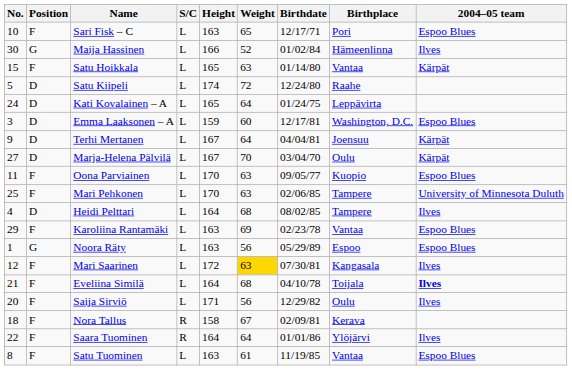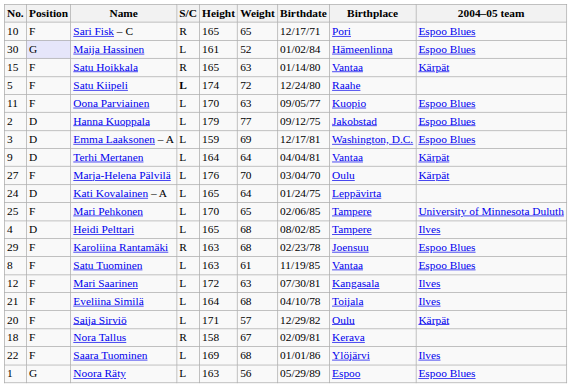 <table class="wikitable">
 <tr>
 <th>No.</th>
 <th>Position</th>
 <th>Name</th>
 <th>S/C</th>
 <th>Height</th>
 <th>Weight</th>
 <th>Birthdate</th>
 <th>Birthplace</th>
 <th>2004–05 team</th>
 </tr>
 <tr>
 <td>10</td>
 <td>F</td>
 <td><a href='#'>Sari Fisk</a> – C</td>
-<td>L</td>
-<td>163</td>
+<td>R</td>
+<td>165</td>
 <td>65</td>
 <td>12/17/71</td>
 <td><a href='#'>Pori</a></td>
 <td><a href='#'>Espoo Blues</a></td>
 </tr>
 <tr>
 <td>30</td>
-<td>G</td>
+<td style="background: lavender;">G</td>
 <td><a href='#'>Maija Hassinen</a></td>
 <td>L</td>
-<td>166</td>
+<td>161</td>
 <td>52</td>
 <td>01/02/84</td>
 <td><a href='#'>Hämeenlinna</a></td>
-<td><a href='#'>Ilves</a></td>
+<td><a href='#'>Espoo Blues</a></td>
 </tr>
 <tr>
 <td>15</td>
 <td>F</td>
 <td><a href='#'>Satu Hoikkala</a></td>
-<td>L</td>
+<td>R</td>
 <td>165</td>
 <td>63</td>
 <td>01/14/80</td>
 <td><a href='#'>Vantaa</a></td>
 <td><a href='#'>Kärpät</a></td>
 </tr>
 <tr>
 <td>5</td>
-<td>D</td>
+<td>F</td>
 <td><a href='#'>Satu Kiipeli</a></td>
-<td>L</td>
+<td><strong>L</strong></td>
 <td>174</td>
 <td>72</td>
 <td>12/24/80</td>
 <td><a href='#'>Raahe</a></td>
 <td></td>
+</tr>
+<tr>
+<td>11</td>
+<td>F</td>
+<td><a href='#'>Oona Parviainen</a></td>
+<td>L</td>
+<td>170</td>
+<td>63</td>
+<td>09/05/77</td>
+<td><a href='#'>Kuopio</a></td>
+<td><a href='#'>Espoo Blues</a></td>
+</tr>
+<tr>
+<td>2</td>
+<td>D</td>
+<td><a href='#'>Hanna Kuoppala</a></td>
+<td>L</td>
+<td>179</td>
+<td>77</td>
+<td>09/12/75</td>
+<td><a href='#'>Jakobstad</a></td>
+<td><a href='#'>Espoo Blues</a></td>
+</tr>
+<tr>
+<td>3</td>
+<td>D</td>
+<td><a href='#'>Emma Laaksonen</a> – A</td>
+<td>L</td>
+<td>159</td>
+<td>69</td>
+<td>12/17/81</td>
+<td><a href='#'>Washington, D.C.</a></td>
+<td><a href='#'>Espoo Blues</a></td>
+</tr>
+<tr>
+<td>9</td>
+<td>D</td>
+<td><a href='#'>Terhi Mertanen</a></td>
+<td>L</td>
+<td>164</td>
+<td>64</td>
+<td>04/04/81</td>
+<td><a href='#'>Vantaa</a></td>
+<td><a href='#'>Kärpät</a></td>
+</tr>
+<tr>
+<td>27</td>
+<td>F</td>
+<td><a href='#'>Marja-Helena Pälvilä</a></td>
+<td>L</td>
+<td>176</td>
+<td>70</td>
+<td>03/04/70</td>
+<td><a href='#'>Oulu</a></td>
+<td><a href='#'>Kärpät</a></td>
 </tr>
 <tr>
 <td>24</td>
 <td>D</td>
 <td><a href='#'>Kati Kovalainen</a> – A</td>
 <td>L</td>
 <td>165</td>
 <td>64</td>
 <td>01/24/75</td>
 <td><a href='#'>Leppävirta</a></td>
 <td></td>
 </tr>
 <tr>
-<td>3</td>
-<td>D</td>
-<td><a href='#'>Emma Laaksonen</a> – A</td>
-<td>L</td>
-<td>159</td>
-<td>60</td>
-<td>12/17/81</td>
-<td><a href='#'>Washington, D.C.</a></td>
-<td><a href='#'>Espoo Blues</a></td>
-</tr>
-<tr>
-<td>9</td>
-<td>D</td>
-<td><a href='#'>Terhi Mertanen</a></td>
-<td>L</td>
-<td>167</td>
-<td>64</td>
-<td>04/04/81</td>
-<td><a href='#'>Joensuu</a></td>
-<td><a href='#'>Kärpät</a></td>
-</tr>
-<tr>
-<td>27</td>
-<td>D</td>
-<td><a href='#'>Marja-Helena Pälvilä</a></td>
-<td>L</td>
-<td>167</td>
-<td>70</td>
-<td>03/04/70</td>
-<td><a href='#'>Oulu</a></td>
-<td><a href='#'>Kärpät</a></td>
-</tr>
-<tr>
-<td>11</td>
-<td>F</td>
-<td><a href='#'>Oona Parviainen</a></td>
-<td>L</td>
-<td>170</td>
-<td>63</td>
-<td>09/05/77</td>
-<td><a href='#'>Kuopio</a></td>
-<td><a href='#'>Espoo Blues</a></td>
-</tr>
-<tr>
 <td>25</td>
 <td>F</td>
 <td><a href='#'>Mari Pehkonen</a></td>
 <td>L</td>
 <td>170</td>
-<td>63</td>
+<td>65</td>
 <td>02/06/85</td>
 <td><a href='#'>Tampere</a></td>
 <td><a href='#'>University of Minnesota Duluth</a></td>
 </tr>
 <tr>
 <td>4</td>
 <td>D</td>
 <td><a href='#'>Heidi Pelttari</a></td>
 <td>L</td>
-<td>164</td>
+<td>165</td>
 <td>68</td>
 <td>08/02/85</td>
 <td><a href='#'>Tampere</a></td>
 <td><a href='#'>Ilves</a></td>
 </tr>
 <tr>
 <td>29</td>
 <td>F</td>
 <td><a href='#'>Karoliina Rantamäki</a></td>
-<td>L</td>
+<td>R</td>
 <td>163</td>
-<td>69</td>
+<td>68</td>
 <td>02/23/78</td>
-<td><a href='#'>Vantaa</a></td>
+<td><a href='#'>Joensuu</a></td>
 <td><a href='#'>Espoo Blues</a></td>
 </tr>
 <tr>
-<td>1</td>
-<td>G</td>
-<td><a href='#'>Noora Räty</a></td>
+<td>8</td>
+<td>F</td>
+<td><a href='#'>Satu Tuominen</a></td>
 <td>L</td>
 <td>163</td>
-<td>56</td>
-<td>05/29/89</td>
-<td><a href='#'>Espoo</a></td>
+<td>61</td>
+<td>11/19/85</td>
+<td><a href='#'>Vantaa</a></td>
 <td><a href='#'>Espoo Blues</a></td>
 </tr>
 <tr>
 <td>12</td>
 <td>F</td>
 <td><a href='#'>Mari Saarinen</a></td>
 <td>L</td>
 <td>172</td>
-<td style="background: gold;">63</td>
+<td>63</td>
 <td>07/30/81</td>
 <td><a href='#'>Kangasala</a></td>
 <td><a href='#'>Ilves</a></td>
 </tr>
 <tr>
 <td>21</td>
 <td>F</td>
 <td><a href='#'>Eveliina Similä</a></td>
 <td>L</td>
 <td>164</td>
 <td>68</td>
 <td>04/10/78</td>
 <td><a href='#'>Toijala</a></td>
-<td><strong><a href='#'>Ilves</a></strong></td>
+<td><a href='#'>Ilves</a></td>
 </tr>
 <tr>
 <td>20</td>
 <td>F</td>
 <td><a href='#'>Saija Sirviö</a></td>
 <td>L</td>
 <td>171</td>
-<td>56</td>
+<td>57</td>
 <td>12/29/82</td>
 <td><a href='#'>Oulu</a></td>
-<td><a href='#'>Ilves</a></td>
+<td><a href='#'>Kärpät</a></td>
 </tr>
 <tr>
 <td>18</td>
 <td>F</td>
 <td><a href='#'>Nora Tallus</a></td>
 <td>R</td>
 <td>158</td>
 <td>67</td>
 <td>02/09/81</td>
 <td><a href='#'>Kerava</a></td>
 <td></td>
 </tr>
 <tr>
 <td>22</td>
 <td>F</td>
 <td><a href='#'>Saara Tuominen</a></td>
-<td>R</td>
-<td>164</td>
-<td>64</td>
+<td>L</td>
+<td>169</td>
+<td>68</td>
 <td>01/01/86</td>
 <td><a href='#'>Ylöjärvi</a></td>
 <td><a href='#'>Ilves</a></td>
 </tr>
 <tr>
-<td>8</td>
-<td>F</td>
-<td><a href='#'>Satu Tuominen</a></td>
+<td>1</td>
+<td>G</td>
+<td><a href='#'>Noora Räty</a></td>
 <td>L</td>
 <td>163</td>
-<td>61</td>
-<td>11/19/85</td>
-<td><a href='#'>Vantaa</a></td>
+<td>56</td>
+<td>05/29/89</td>
+<td><a href='#'>Espoo</a></td>
 <td><a href='#'>Espoo Blues</a></td>
 </tr>
 </table>
